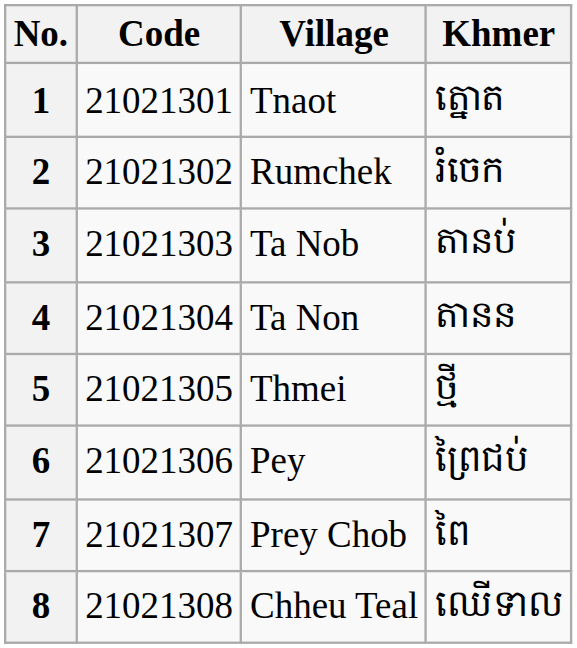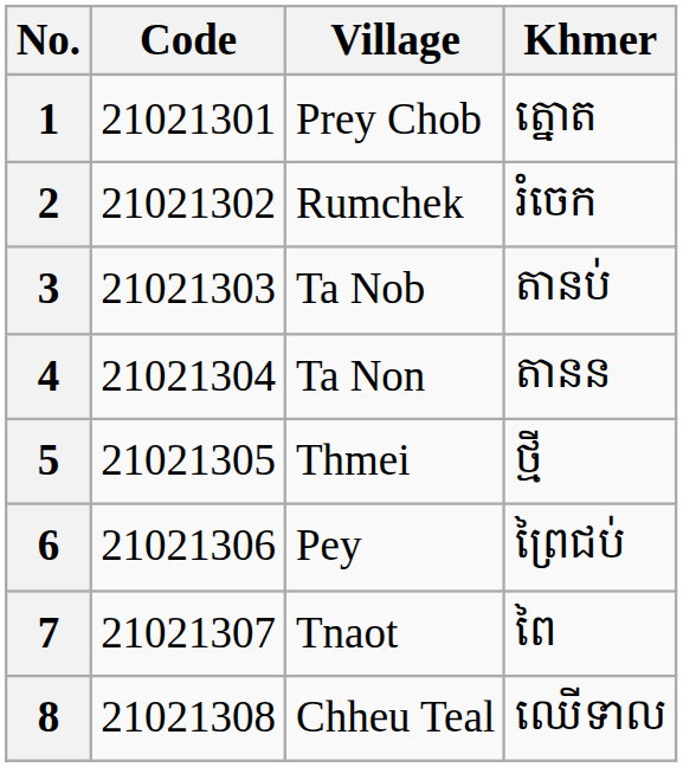 <table class="wikitable sortable mw-collapsible">
 <tr>
 <th>No.</th>
 <th>Code</th>
 <th>Village</th>
 <th>Khmer</th>
 </tr>
 <tr>
 <th>1</th>
 <td>21021301</td>
-<td>Tnaot</td>
+<td>Prey Chob</td>
 <td>ត្នោត</td>
 </tr>
 <tr>
 <th>2</th>
 <td>21021302</td>
 <td>Rumchek</td>
 <td>រំចេក</td>
 </tr>
 <tr>
 <th>3</th>
 <td>21021303</td>
 <td>Ta Nob</td>
 <td>តានប់</td>
 </tr>
 <tr>
 <th>4</th>
 <td>21021304</td>
 <td>Ta Non</td>
 <td>តានន</td>
 </tr>
 <tr>
 <th>5</th>
 <td>21021305</td>
 <td>Thmei</td>
 <td>ថ្មី</td>
 </tr>
 <tr>
 <th>6</th>
 <td>21021306</td>
 <td>Pey</td>
 <td>ព្រៃជប់</td>
 </tr>
 <tr>
 <th>7</th>
 <td>21021307</td>
-<td>Prey Chob</td>
+<td>Tnaot</td>
 <td>ពៃ</td>
 </tr>
 <tr>
 <th>8</th>
 <td>21021308</td>
 <td>Chheu Teal</td>
 <td>ឈើទាល</td>
 </tr>
 </table>
